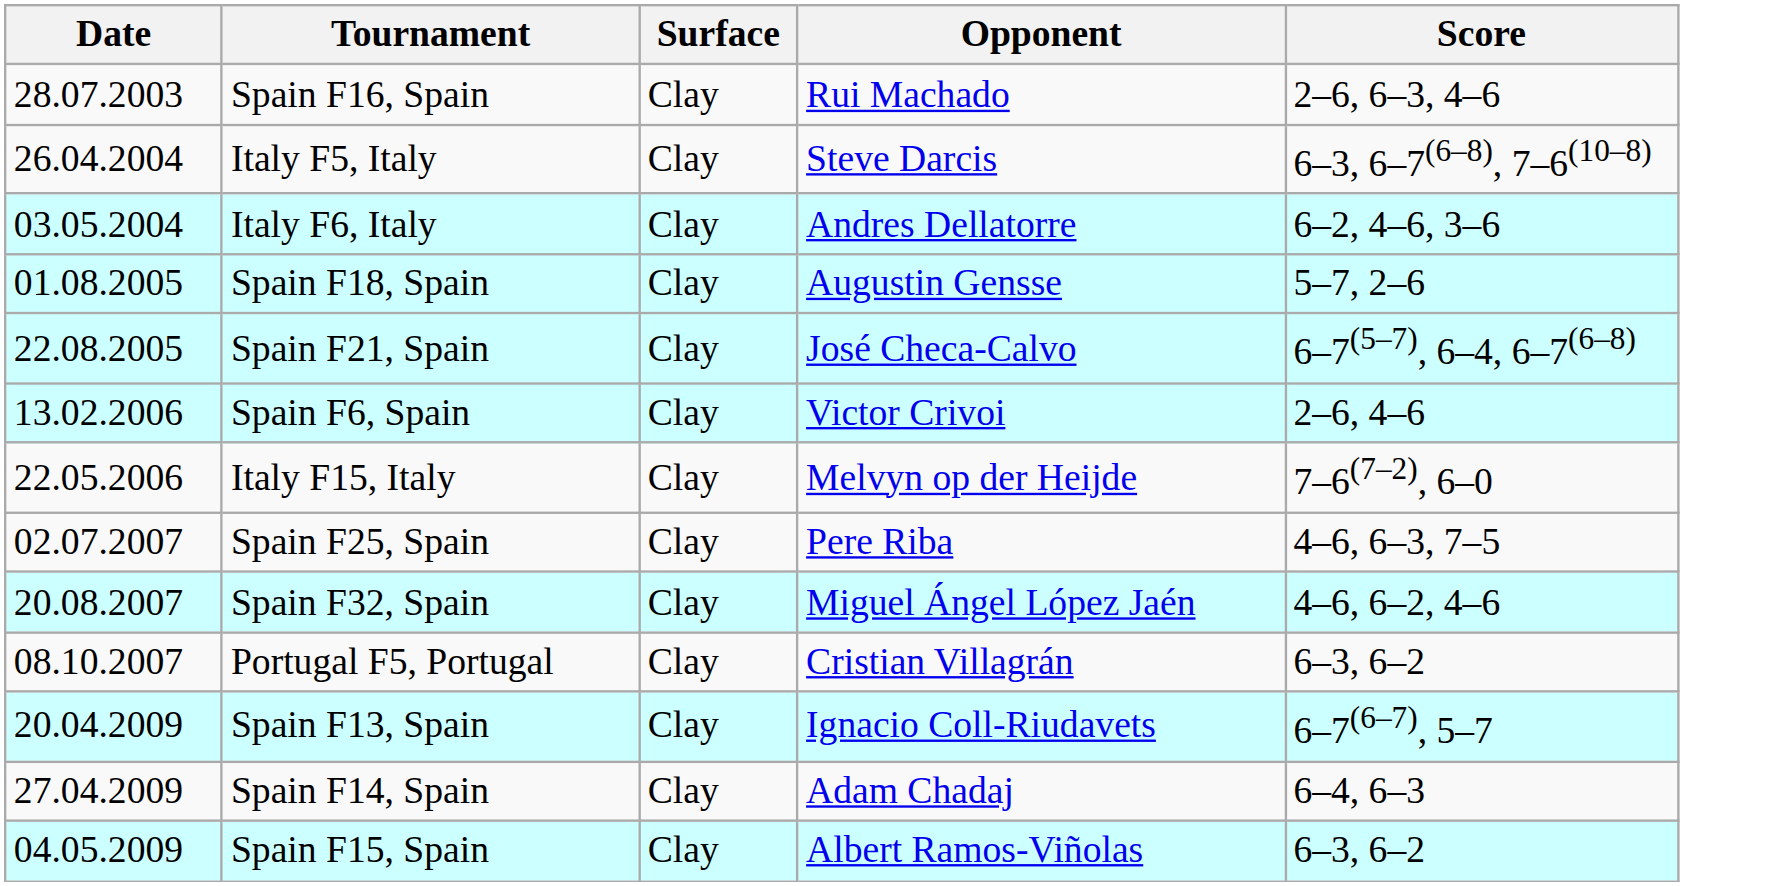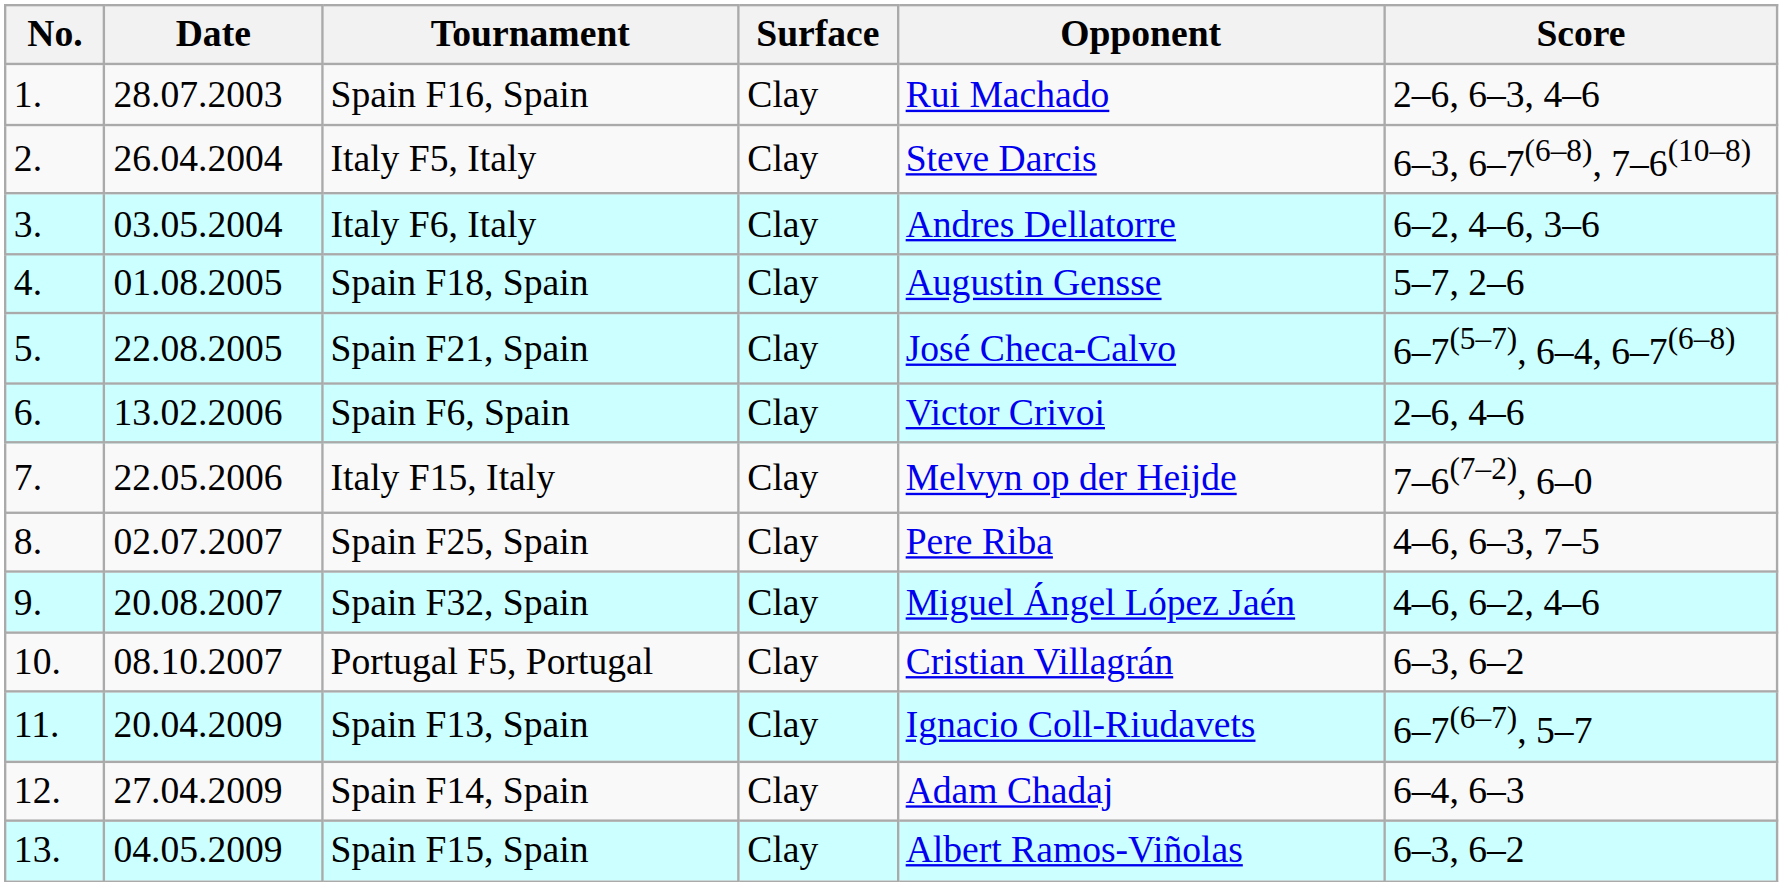 <table class="wikitable">
 <tr>
+<th width=35>No.</th>
 <th width=85>Date</th>
 <th width=170>Tournament</th>
 <th width=60>Surface</th>
 <th width=200>Opponent</th>
 <th width=160>Score</th>
 </tr>
 <tr>
+<td>1.</td>
 <td>28.07.2003</td>
 <td>Spain F16, Spain</td>
 <td>Clay</td>
 <td> <a href='#'>Rui Machado</a></td>
 <td>2–6, 6–3, 4–6</td>
 </tr>
 <tr>
+<td>2.</td>
 <td>26.04.2004</td>
 <td>Italy F5, Italy</td>
 <td>Clay</td>
 <td> <a href='#'>Steve Darcis</a></td>
 <td>6–3, 6–7<sup>(6–8)</sup>, 7–6<sup>(10–8)</sup></td>
 </tr>
 <tr bgcolor="#ccffff">
+<td>3.</td>
 <td>03.05.2004</td>
 <td>Italy F6, Italy</td>
 <td>Clay</td>
 <td> <a href='#'>Andres Dellatorre</a></td>
 <td>6–2, 4–6, 3–6</td>
 </tr>
 <tr bgcolor="#ccffff">
+<td>4.</td>
 <td>01.08.2005</td>
 <td>Spain F18, Spain</td>
 <td>Clay</td>
 <td> <a href='#'>Augustin Gensse</a></td>
 <td>5–7, 2–6</td>
 </tr>
 <tr bgcolor="#ccffff">
+<td>5.</td>
 <td>22.08.2005</td>
 <td>Spain F21, Spain</td>
 <td>Clay</td>
 <td> <a href='#'>José Checa-Calvo</a></td>
 <td>6–7<sup>(5–7)</sup>, 6–4, 6–7<sup>(6–8)</sup></td>
 </tr>
 <tr bgcolor="#ccffff">
+<td>6.</td>
 <td>13.02.2006</td>
 <td>Spain F6, Spain</td>
 <td>Clay</td>
 <td> <a href='#'>Victor Crivoi</a></td>
 <td>2–6, 4–6</td>
 </tr>
 <tr>
+<td>7.</td>
 <td>22.05.2006</td>
 <td>Italy F15, Italy</td>
 <td>Clay</td>
 <td> <a href='#'>Melvyn op der Heijde</a></td>
 <td>7–6<sup>(7–2)</sup>, 6–0</td>
 </tr>
 <tr>
+<td>8.</td>
 <td>02.07.2007</td>
 <td>Spain F25, Spain</td>
 <td>Clay</td>
 <td> <a href='#'>Pere Riba</a></td>
 <td>4–6, 6–3, 7–5</td>
 </tr>
 <tr bgcolor="#ccffff">
+<td>9.</td>
 <td>20.08.2007</td>
 <td>Spain F32, Spain</td>
 <td>Clay</td>
 <td> <a href='#'>Miguel Ángel López Jaén</a></td>
 <td>4–6, 6–2, 4–6</td>
 </tr>
 <tr>
+<td>10.</td>
 <td>08.10.2007</td>
 <td>Portugal F5, Portugal</td>
 <td>Clay</td>
 <td> <a href='#'>Cristian Villagrán</a></td>
 <td>6–3, 6–2</td>
 </tr>
 <tr bgcolor="#ccffff">
+<td>11.</td>
 <td>20.04.2009</td>
 <td>Spain F13, Spain</td>
 <td>Clay</td>
 <td> <a href='#'>Ignacio Coll-Riudavets</a></td>
 <td>6–7<sup>(6–7)</sup>, 5–7</td>
 </tr>
 <tr>
+<td>12.</td>
 <td>27.04.2009</td>
 <td>Spain F14, Spain</td>
 <td>Clay</td>
 <td> <a href='#'>Adam Chadaj</a></td>
 <td>6–4, 6–3</td>
 </tr>
 <tr bgcolor="#ccffff">
+<td>13.</td>
 <td>04.05.2009</td>
 <td>Spain F15, Spain</td>
 <td>Clay</td>
 <td> <a href='#'>Albert Ramos-Viñolas</a></td>
 <td>6–3, 6–2</td>
 </tr>
 </table>
